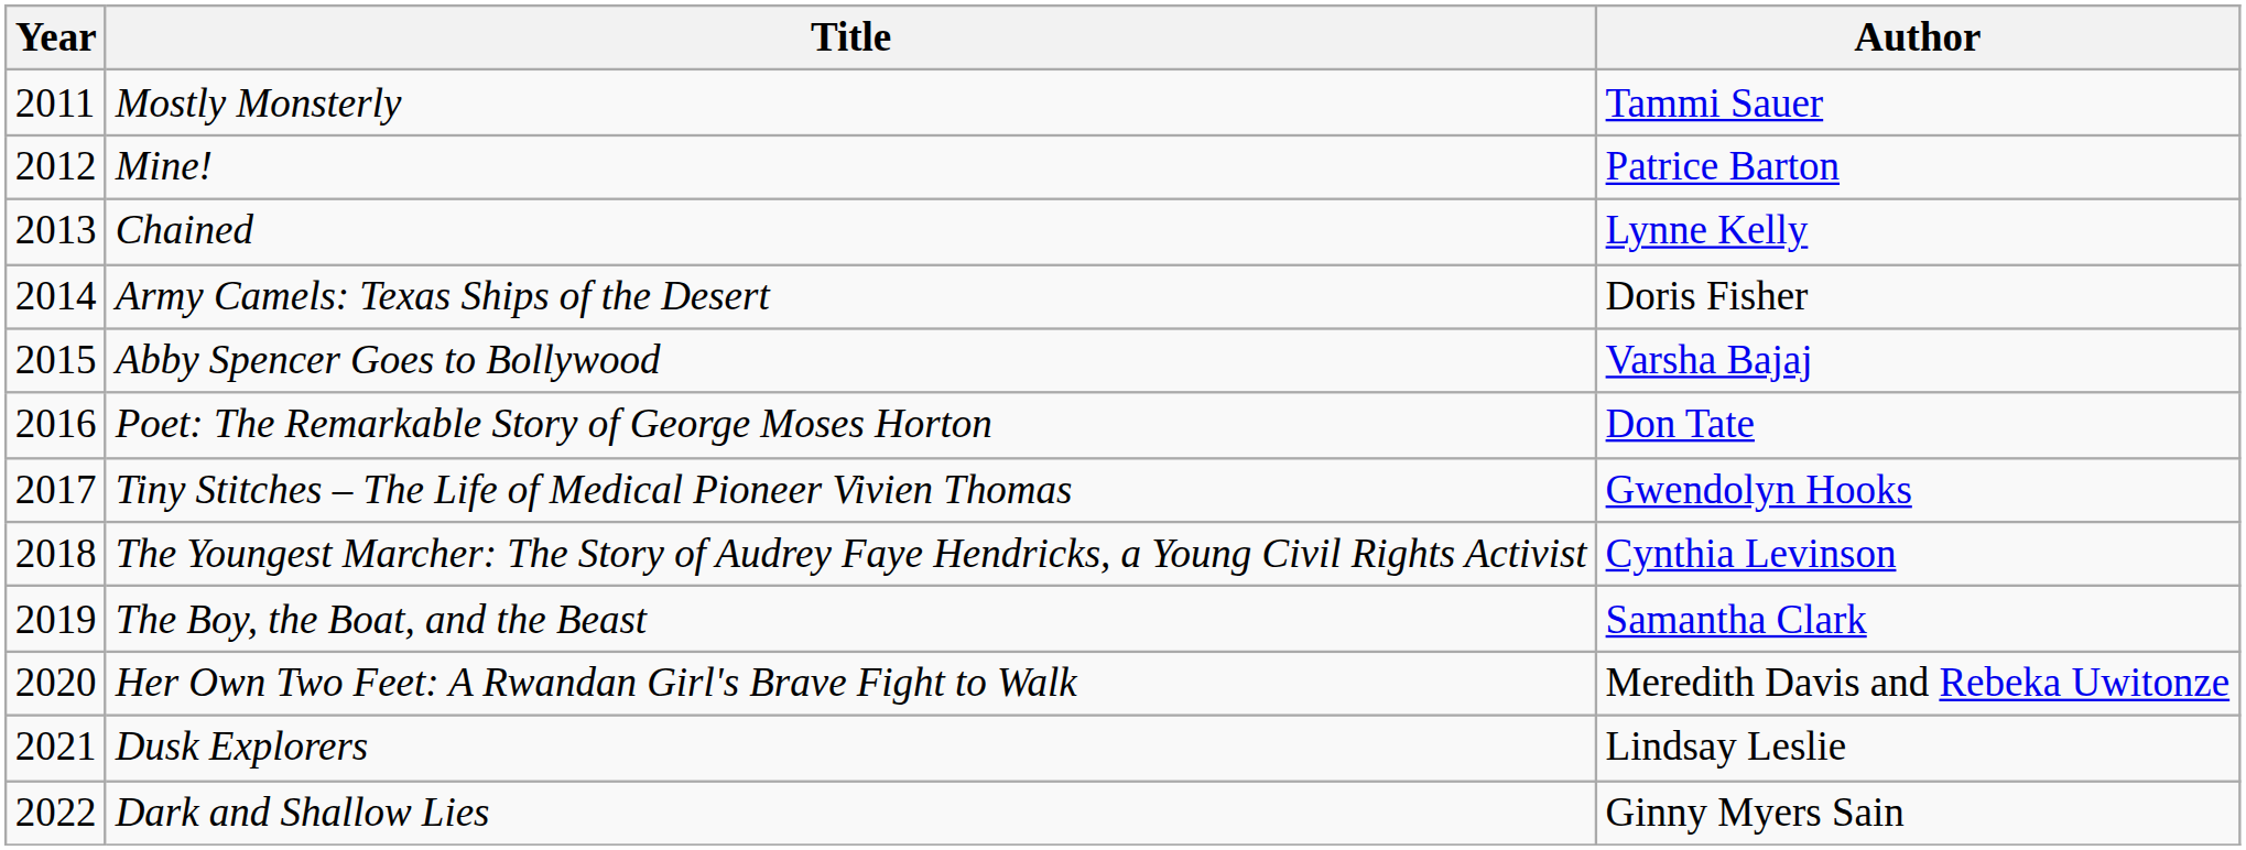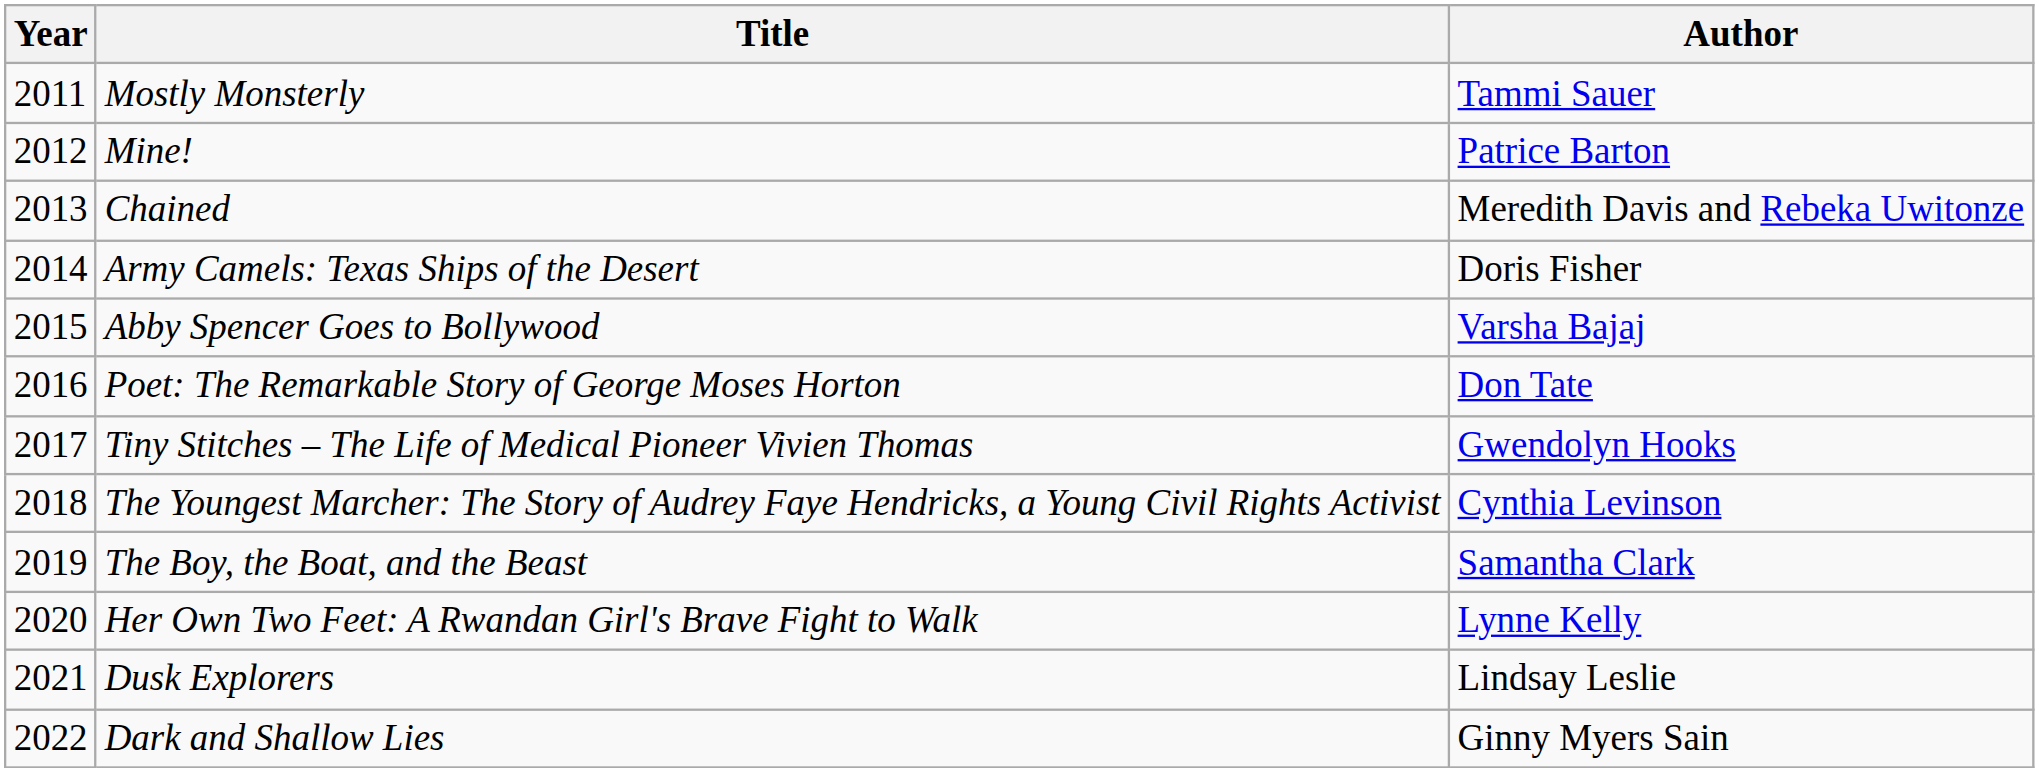 <table class="wikitable">
 <tr>
 <th>Year</th>
 <th>Title</th>
 <th>Author</th>
 </tr>
 <tr>
 <td>2011</td>
 <td><em>Mostly Monsterly</em></td>
 <td><a href='#'>Tammi Sauer</a></td>
 </tr>
 <tr>
 <td>2012</td>
 <td><em>Mine!</em></td>
 <td><a href='#'>Patrice Barton</a></td>
 </tr>
 <tr>
 <td>2013</td>
 <td><em>Chained</em></td>
-<td><a href='#'>Lynne Kelly</a></td>
+<td>Meredith Davis and <a href='#'>Rebeka Uwitonze</a></td>
 </tr>
 <tr>
 <td>2014</td>
 <td><em>Army Camels: Texas Ships of the Desert</em></td>
 <td>Doris Fisher</td>
 </tr>
 <tr>
 <td>2015</td>
 <td><em>Abby Spencer Goes to Bollywood</em></td>
 <td><a href='#'>Varsha Bajaj</a></td>
 </tr>
 <tr>
 <td>2016</td>
 <td><em>Poet: The Remarkable Story of George Moses Horton</em></td>
 <td><a href='#'>Don Tate</a></td>
 </tr>
 <tr>
 <td>2017</td>
 <td><em>Tiny Stitches – The Life of Medical Pioneer Vivien Thomas</em></td>
 <td><a href='#'>Gwendolyn Hooks</a></td>
 </tr>
 <tr>
 <td>2018</td>
 <td><em>The Youngest Marcher: The Story of Audrey Faye Hendricks, a Young Civil Rights Activist</em></td>
 <td><a href='#'>Cynthia Levinson</a></td>
 </tr>
 <tr>
 <td>2019</td>
 <td><em>The Boy, the Boat, and the Beast</em></td>
 <td><a href='#'>Samantha Clark</a></td>
 </tr>
 <tr>
 <td>2020</td>
 <td><em>Her Own Two Feet: A Rwandan Girl's Brave Fight to Walk</em></td>
-<td>Meredith Davis and <a href='#'>Rebeka Uwitonze</a></td>
+<td><a href='#'>Lynne Kelly</a></td>
 </tr>
 <tr>
 <td>2021</td>
 <td><em>Dusk Explorers</em></td>
 <td>Lindsay Leslie</td>
 </tr>
 <tr>
 <td>2022</td>
 <td><em>Dark and Shallow Lies</em></td>
 <td>Ginny Myers Sain</td>
 </tr>
 </table>
